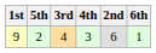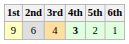 <table class="wikitable" style="font-size: 85%; text-align: center;">
 <tr>
 <th>1st</th>
-<th>5th</th>
+<th>2nd</th>
 <th>3rd</th>
 <th>4th</th>
-<th>2nd</th>
+<th>5th</th>
 <th>6th</th>
 </tr>
 <tr>
 <td style="background:#FFFFBF;">9</td>
+<td style="background:#DFDFDF;">6</td>
+<td style="background:#FFDF9F;">4</td>
+<td style="background:#DFFFDF;"><strong>3</strong></td>
 <td style="background:#DFFFDF;">2</td>
-<td style="background:#FFDF9F;">4</td>
-<td style="background:#DFFFDF;">3</td>
-<td style="background:#DFDFDF;">6</td>
 <td style="background:#DFFFDF;">1</td>
 </tr>
 </table>
